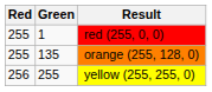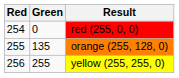 <table class="wikitable">
 <tr>
 <th>Red</th>
 <th>Green</th>
 <th>Result</th>
 </tr>
 <tr>
-<td>255</td>
-<td>1</td>
+<td>254</td>
+<td>0</td>
 <td style="background: #ff0000;"> red (255, 0, 0) </td>
 </tr>
 <tr>
 <td>255</td>
 <td>135</td>
 <td style="background: #ff8000;"> orange (255, 128, 0) </td>
 </tr>
 <tr>
 <td>256</td>
 <td>255</td>
 <td style="background: #ffff00;"> yellow (255, 255, 0) </td>
 </tr>
 </table>
